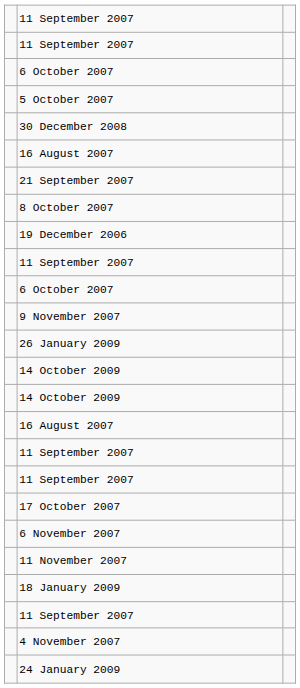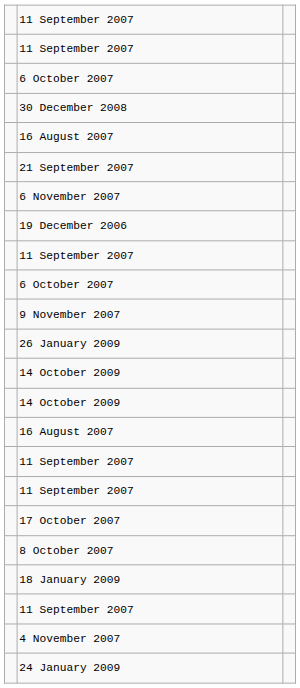 <table class="wikitable" style="font-size: 89%; float: left; width: 26em; margin-right: 1em; height: 700px">
 <tr>
 <td></td>
 <td>11 September 2007</td>
 <td></td>
 </tr>
 <tr>
 <td></td>
 <td>11 September 2007</td>
 <td></td>
 </tr>
 <tr>
 <td></td>
 <td>6 October 2007</td>
-<td></td>
-</tr>
-<tr>
-<td></td>
-<td>5 October 2007</td>
 <td></td>
 </tr>
 <tr>
 <td></td>
 <td>30 December 2008</td>
 <td></td>
 </tr>
 <tr>
 <td></td>
 <td>16 August 2007</td>
 <td></td>
 </tr>
 <tr>
 <td></td>
 <td>21 September 2007</td>
 <td></td>
 </tr>
 <tr>
 <td></td>
-<td>8 October 2007</td>
+<td>6 November 2007</td>
 <td></td>
 </tr>
 <tr>
 <td></td>
 <td>19 December 2006</td>
 <td></td>
 </tr>
 <tr>
 <td></td>
 <td>11 September 2007</td>
 <td></td>
 </tr>
 <tr>
 <td></td>
 <td>6 October 2007</td>
 <td></td>
 </tr>
 <tr>
 <td></td>
 <td>9 November 2007</td>
 <td></td>
 </tr>
 <tr>
 <td></td>
 <td>26 January 2009</td>
 <td></td>
 </tr>
 <tr>
 <td></td>
 <td>14 October 2009</td>
 <td></td>
 </tr>
 <tr>
 <td></td>
 <td>14 October 2009</td>
 <td></td>
 </tr>
 <tr>
 <td></td>
 <td>16 August 2007</td>
 <td></td>
 </tr>
 <tr>
 <td></td>
 <td>11 September 2007</td>
 <td></td>
 </tr>
 <tr>
 <td></td>
 <td>11 September 2007</td>
 <td></td>
 </tr>
 <tr>
 <td></td>
 <td>17 October 2007</td>
 <td></td>
 </tr>
 <tr>
 <td></td>
-<td>6 November 2007</td>
-<td></td>
-</tr>
-<tr>
-<td></td>
-<td>11 November 2007</td>
+<td>8 October 2007</td>
 <td></td>
 </tr>
 <tr>
 <td></td>
 <td>18 January 2009</td>
 <td></td>
 </tr>
 <tr>
 <td></td>
 <td>11 September 2007</td>
 <td></td>
 </tr>
 <tr>
 <td></td>
 <td>4 November 2007</td>
 <td></td>
 </tr>
 <tr>
 <td></td>
 <td>24 January 2009</td>
 <td></td>
 </tr>
 </table>
